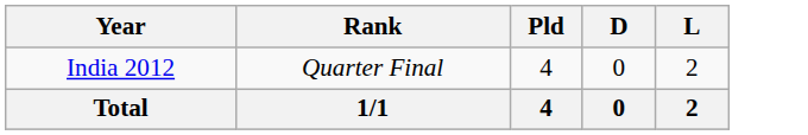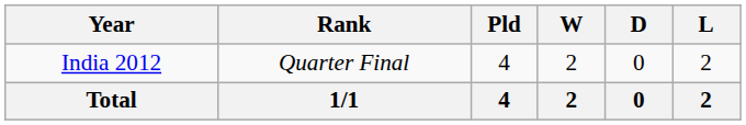 <table class="wikitable" style="text-align: center;font-size:90%;">
 <tr>
 <th width=125>Year</th>
 <th width=150>Rank</th>
 <th width=35>Pld</th>
+<th width=35>W</th>
 <th width=35>D</th>
 <th width=35>L</th>
 </tr>
 <tr>
 <td><a href='#'>India 2012</a></td>
 <td><em>Quarter Final</em></td>
 <td>4</td>
+<td>2</td>
 <td>0</td>
 <td>2</td>
 </tr>
 <tr>
 <th>Total</th>
 <th>1/1</th>
 <th>4</th>
+<th>2</th>
 <th>0</th>
 <th>2</th>
 </tr>
 </table>
